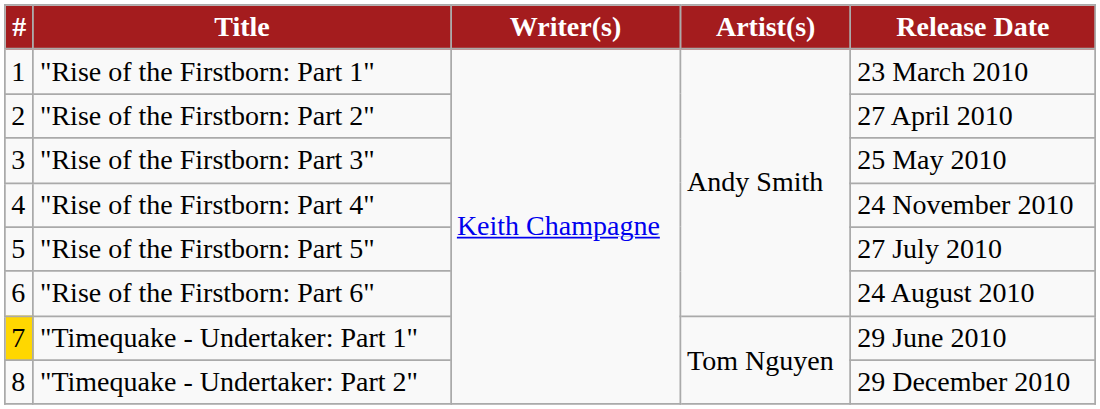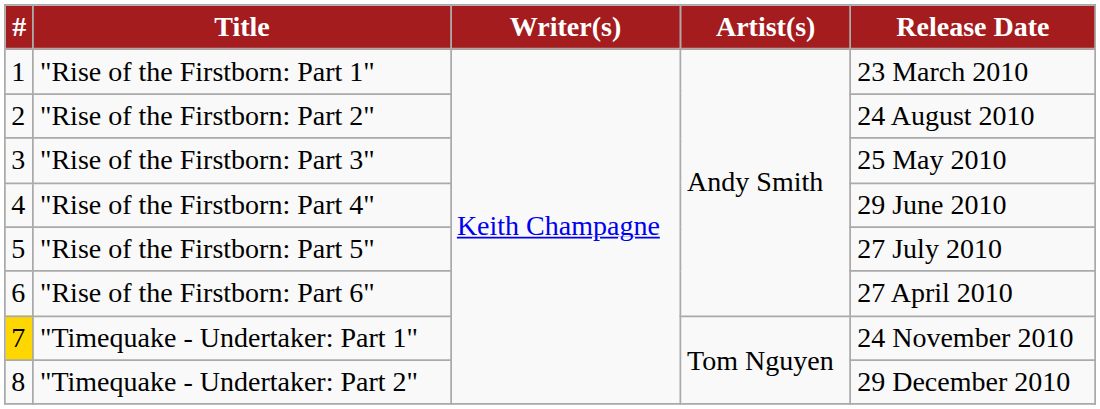 <table style="width: 100%;" class="wikitable">
 <tr>
 <th style="background: #A41C1E; color: white;">#</th>
 <th style="background: #A41C1E; color: white;">Title</th>
 <th style="background: #A41C1E; color: white;">Writer(s)</th>
 <th style="background: #A41C1E; color: white;">Artist(s)</th>
 <th style="background: #A41C1E; color: white;">Release Date</th>
 </tr>
 <tr>
 <td>1</td>
 <td>"Rise of the Firstborn: Part 1"</td>
 <td rowspan="8"><a href='#'>Keith Champagne</a></td>
 <td rowspan="6">Andy Smith</td>
 <td>23 March 2010</td>
 </tr>
 <tr>
 <td>2</td>
 <td>"Rise of the Firstborn: Part 2"</td>
-<td>27 April 2010</td>
+<td>24 August 2010</td>
 </tr>
 <tr>
 <td>3</td>
 <td>"Rise of the Firstborn: Part 3"</td>
 <td>25 May 2010</td>
 </tr>
 <tr>
 <td>4</td>
 <td>"Rise of the Firstborn: Part 4"</td>
-<td>24 November 2010</td>
+<td>29 June 2010</td>
 </tr>
 <tr>
 <td>5</td>
 <td>"Rise of the Firstborn: Part 5"</td>
 <td>27 July 2010</td>
 </tr>
 <tr>
 <td>6</td>
 <td>"Rise of the Firstborn: Part 6"</td>
-<td>24 August 2010</td>
+<td>27 April 2010</td>
 </tr>
 <tr>
 <td style="background: gold;">7</td>
 <td>"Timequake - Undertaker: Part 1"</td>
 <td rowspan="2">Tom Nguyen</td>
-<td>29 June 2010</td>
+<td>24 November 2010</td>
 </tr>
 <tr>
 <td>8</td>
 <td>"Timequake - Undertaker: Part 2"</td>
 <td>29 December 2010</td>
 </tr>
 </table>
